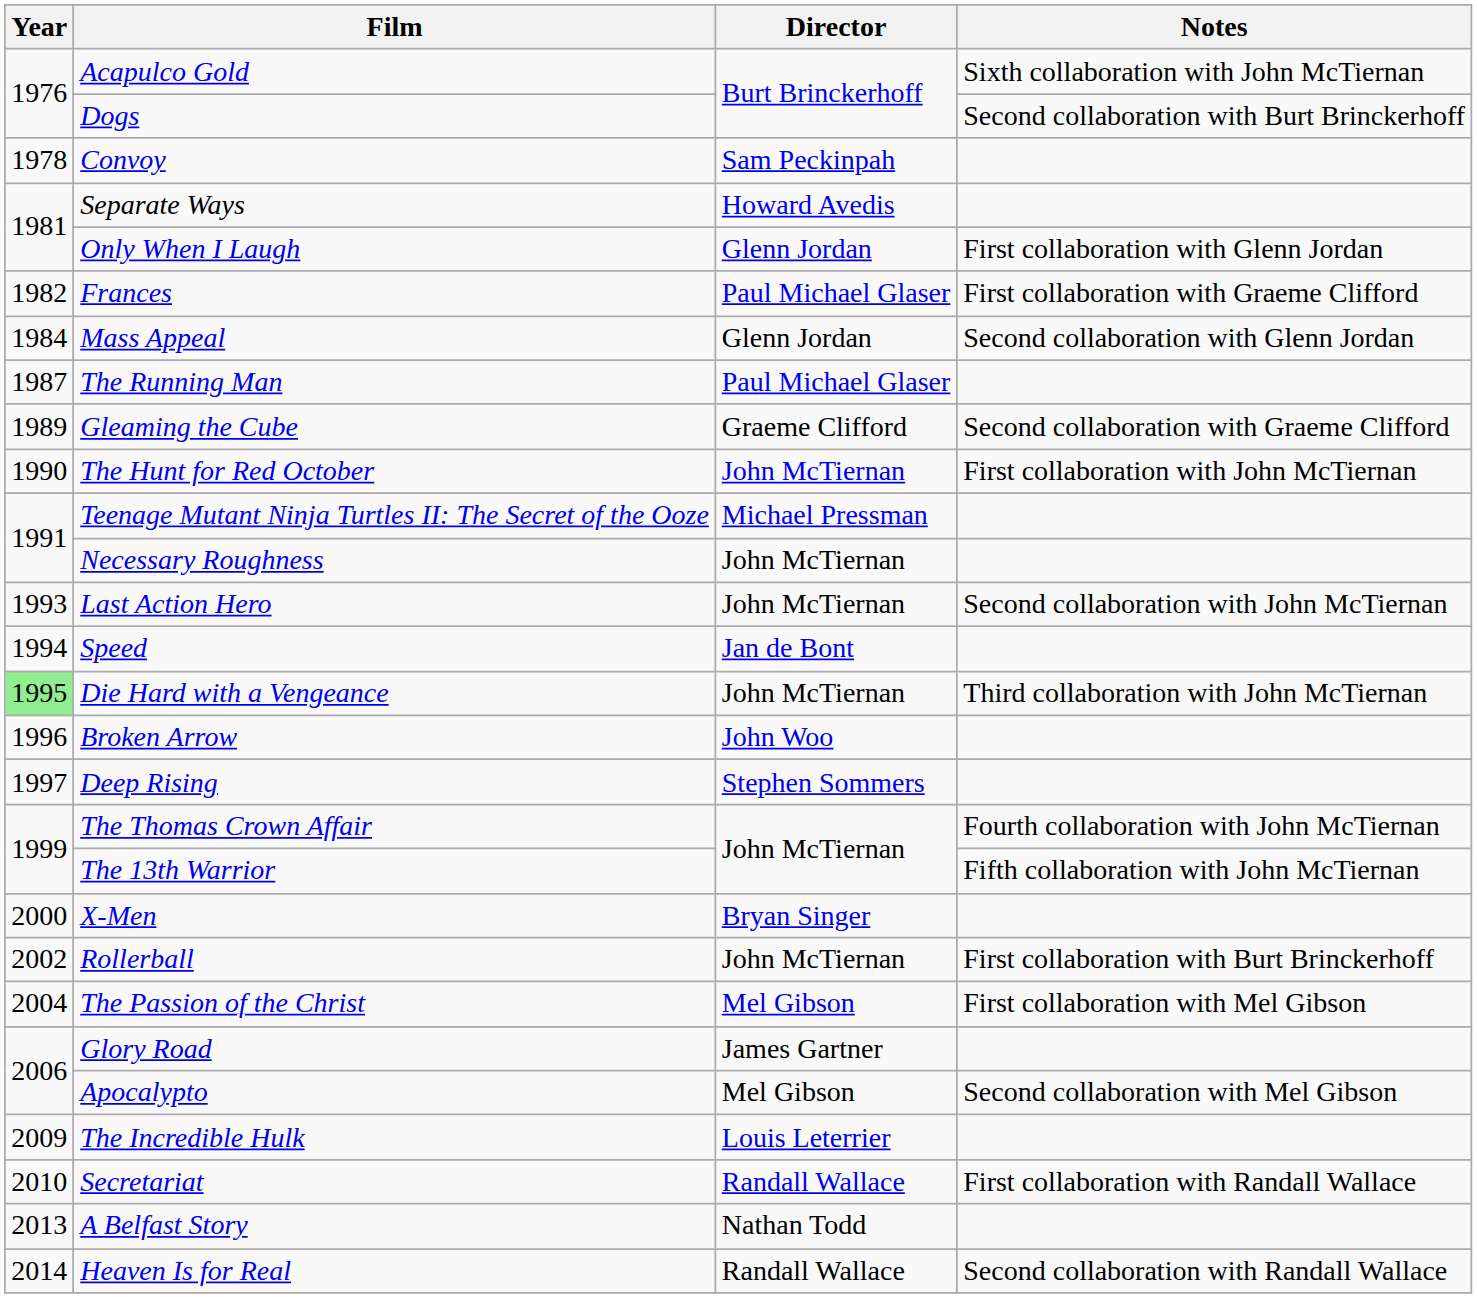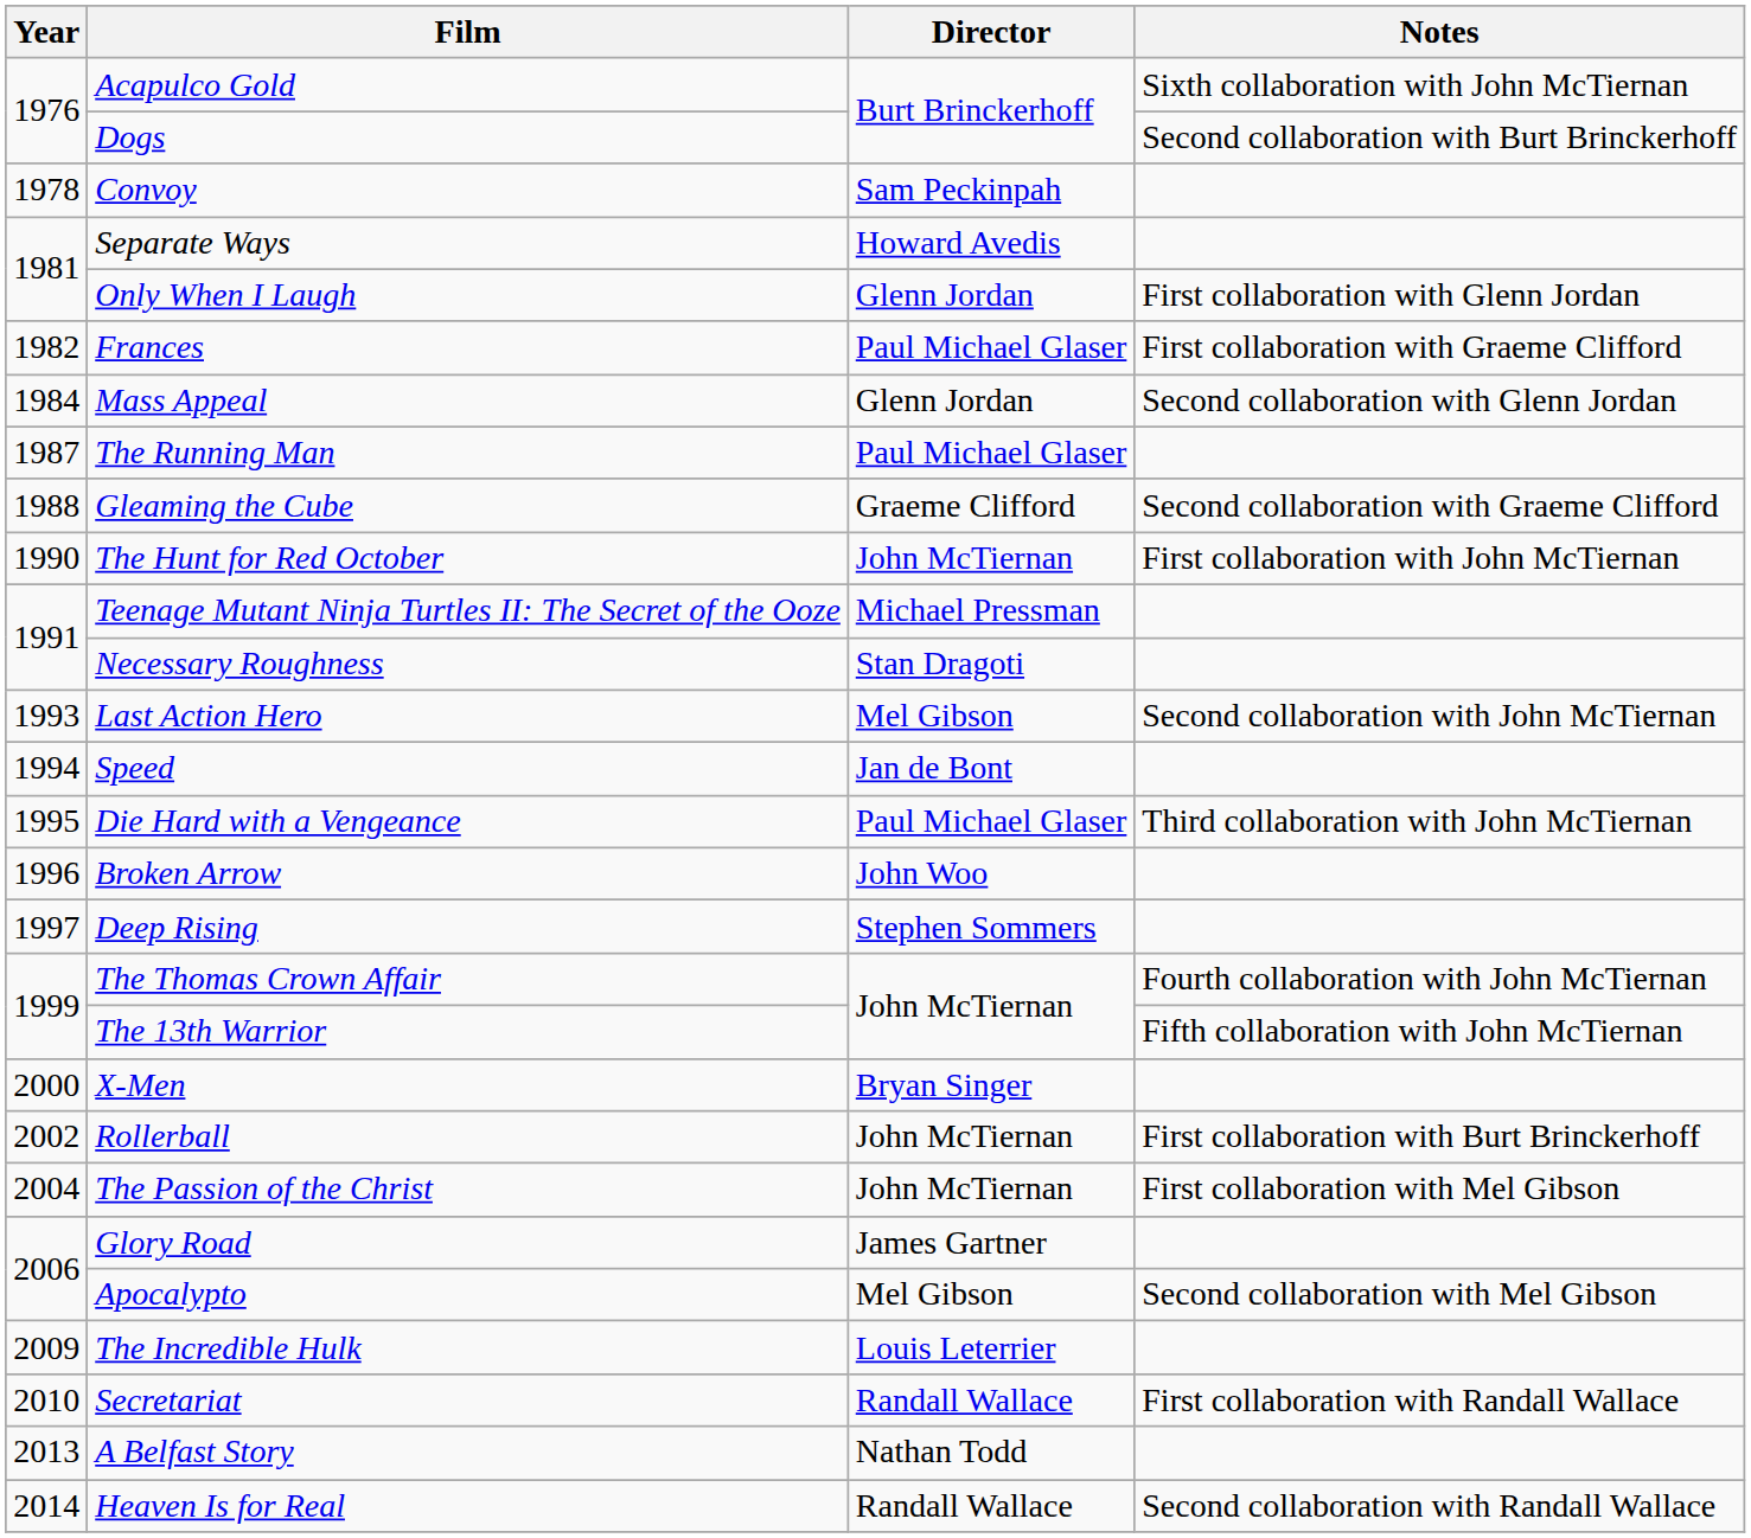 <table class="wikitable">
 <tr>
 <th>Year</th>
 <th>Film</th>
 <th>Director</th>
 <th>Notes</th>
 </tr>
 <tr>
 <td rowspan=2>1976</td>
 <td><em><a href='#'>Acapulco Gold</a></em></td>
 <td rowspan=2><a href='#'>Burt Brinckerhoff</a></td>
 <td>Sixth collaboration with John McTiernan</td>
 </tr>
 <tr>
 <td><em><a href='#'>Dogs</a></em></td>
 <td>Second collaboration with Burt Brinckerhoff</td>
 </tr>
 <tr>
 <td>1978</td>
 <td><em><a href='#'>Convoy</a></em></td>
 <td><a href='#'>Sam Peckinpah</a></td>
 <td></td>
 </tr>
 <tr>
 <td rowspan=2>1981</td>
 <td><em>Separate Ways</em></td>
 <td><a href='#'>Howard Avedis</a></td>
 <td></td>
 </tr>
 <tr>
 <td><em><a href='#'>Only When I Laugh</a></em></td>
 <td><a href='#'>Glenn Jordan</a></td>
 <td>First collaboration with Glenn Jordan</td>
 </tr>
 <tr>
 <td>1982</td>
 <td><em><a href='#'>Frances</a></em></td>
 <td><a href='#'>Paul Michael Glaser</a></td>
 <td>First collaboration with Graeme Clifford</td>
 </tr>
 <tr>
 <td>1984</td>
 <td><em><a href='#'>Mass Appeal</a></em></td>
 <td>Glenn Jordan</td>
 <td>Second collaboration with Glenn Jordan</td>
 </tr>
 <tr>
 <td>1987</td>
 <td><em><a href='#'>The Running Man</a></em></td>
 <td><a href='#'>Paul Michael Glaser</a></td>
 <td></td>
 </tr>
 <tr>
-<td>1989</td>
+<td>1988</td>
 <td><em><a href='#'>Gleaming the Cube</a></em></td>
 <td>Graeme Clifford</td>
 <td>Second collaboration with Graeme Clifford</td>
 </tr>
 <tr>
 <td>1990</td>
 <td><em><a href='#'>The Hunt for Red October</a></em></td>
 <td><a href='#'>John McTiernan</a></td>
 <td>First collaboration with John McTiernan</td>
 </tr>
 <tr>
 <td rowspan=2>1991</td>
 <td><em><a href='#'>Teenage Mutant Ninja Turtles II: The Secret of the Ooze</a></em></td>
 <td><a href='#'>Michael Pressman</a></td>
 <td></td>
 </tr>
 <tr>
 <td><em><a href='#'>Necessary Roughness</a></em></td>
-<td>John McTiernan</td>
+<td><a href='#'>Stan Dragoti</a></td>
 <td></td>
 </tr>
 <tr>
 <td>1993</td>
 <td><em><a href='#'>Last Action Hero</a></em></td>
-<td>John McTiernan</td>
+<td><a href='#'>Mel Gibson</a></td>
 <td>Second collaboration with John McTiernan</td>
 </tr>
 <tr>
 <td>1994</td>
 <td><em><a href='#'>Speed</a></em></td>
 <td><a href='#'>Jan de Bont</a></td>
 <td></td>
 </tr>
 <tr>
-<td style="background: lightgreen;">1995</td>
+<td>1995</td>
 <td><em><a href='#'>Die Hard with a Vengeance</a></em></td>
-<td>John McTiernan</td>
+<td><a href='#'>Paul Michael Glaser</a></td>
 <td>Third collaboration with John McTiernan</td>
 </tr>
 <tr>
 <td>1996</td>
 <td><em><a href='#'>Broken Arrow</a></em></td>
 <td><a href='#'>John Woo</a></td>
 <td></td>
 </tr>
 <tr>
 <td>1997</td>
 <td><em><a href='#'>Deep Rising</a></em></td>
 <td><a href='#'>Stephen Sommers</a></td>
 <td></td>
 </tr>
 <tr>
 <td rowspan=2>1999</td>
 <td><em><a href='#'>The Thomas Crown Affair</a></em></td>
 <td rowspan=2>John McTiernan</td>
 <td>Fourth collaboration with John McTiernan</td>
 </tr>
 <tr>
 <td><em><a href='#'>The 13th Warrior</a></em></td>
 <td>Fifth collaboration with John McTiernan</td>
 </tr>
 <tr>
 <td>2000</td>
 <td><em><a href='#'>X-Men</a></em></td>
 <td><a href='#'>Bryan Singer</a></td>
 <td></td>
 </tr>
 <tr>
 <td>2002</td>
 <td><em><a href='#'>Rollerball</a></em></td>
 <td>John McTiernan</td>
 <td>First collaboration with Burt Brinckerhoff</td>
 </tr>
 <tr>
 <td>2004</td>
 <td><em><a href='#'>The Passion of the Christ</a></em></td>
-<td><a href='#'>Mel Gibson</a></td>
+<td>John McTiernan</td>
 <td>First collaboration with Mel Gibson</td>
 </tr>
 <tr>
 <td rowspan=2>2006</td>
 <td><em><a href='#'>Glory Road</a></em></td>
 <td>James Gartner</td>
 <td></td>
 </tr>
 <tr>
 <td><em><a href='#'>Apocalypto</a></em></td>
 <td>Mel Gibson</td>
 <td>Second collaboration with Mel Gibson</td>
 </tr>
 <tr>
 <td>2009</td>
 <td><em><a href='#'>The Incredible Hulk</a></em></td>
 <td><a href='#'>Louis Leterrier</a></td>
 <td></td>
 </tr>
 <tr>
 <td>2010</td>
 <td><em><a href='#'>Secretariat</a></em></td>
 <td><a href='#'>Randall Wallace</a></td>
 <td>First collaboration with Randall Wallace</td>
 </tr>
 <tr>
 <td>2013</td>
 <td><em><a href='#'>A Belfast Story</a></em></td>
 <td>Nathan Todd</td>
 <td></td>
 </tr>
 <tr>
 <td>2014</td>
 <td><em><a href='#'>Heaven Is for Real</a></em></td>
 <td>Randall Wallace</td>
 <td>Second collaboration with Randall Wallace</td>
 </tr>
 </table>
